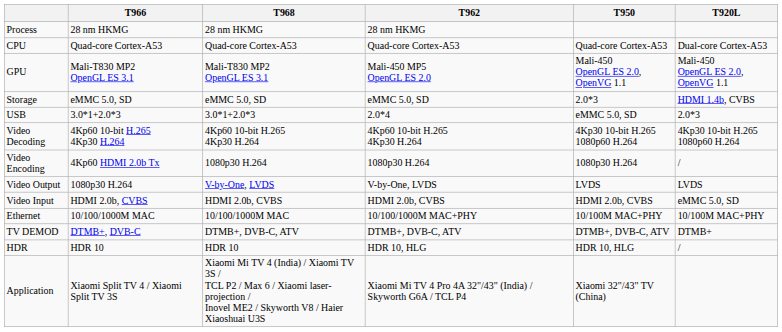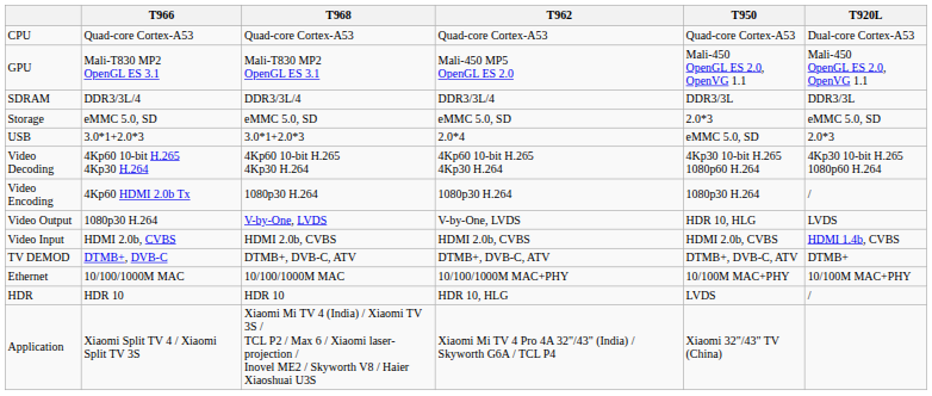 <table class="wikitable sticky-header">
 <tr>
 <th>　</th>
 <th>T966</th>
 <th>T968</th>
 <th>T962</th>
 <th>T950</th>
 <th>T920L</th>
-</tr>
-<tr>
-<td>Process</td>
-<td>28 nm HKMG</td>
-<td>28 nm HKMG</td>
-<td>28 nm HKMG</td>
-<td></td>
-<td></td>
 </tr>
 <tr>
 <td>CPU</td>
 <td>Quad-core Cortex-A53</td>
 <td>Quad-core Cortex-A53</td>
 <td>Quad-core Cortex-A53</td>
 <td>Quad-core Cortex-A53</td>
 <td>Dual-core Cortex-A53</td>
 </tr>
 <tr>
 <td>GPU</td>
 <td>Mali-T830 MP2<br><a href='#'>OpenGL ES 3.1</a></td>
 <td>Mali-T830 MP2<br><a href='#'>OpenGL ES 3.1</a></td>
 <td>Mali-450 MP5<br><a href='#'>OpenGL ES 2.0</a></td>
 <td>Mali-450<br><a href='#'>OpenGL ES 2.0</a>, <a href='#'>OpenVG</a> 1.1</td>
 <td>Mali-450<br><a href='#'>OpenGL ES 2.0</a>, <a href='#'>OpenVG</a> 1.1</td>
 </tr>
 <tr>
+<td>SDRAM</td>
+<td>DDR3/3L/4</td>
+<td>DDR3/3L/4</td>
+<td>DDR3/3L/4</td>
+<td>DDR3/3L</td>
+<td>DDR3/3L</td>
+</tr>
+<tr>
 <td>Storage</td>
 <td>eMMC 5.0, SD</td>
 <td>eMMC 5.0, SD</td>
 <td>eMMC 5.0, SD</td>
 <td>2.0*3</td>
-<td><a href='#'>HDMI 1.4b</a>, CVBS</td>
+<td>eMMC 5.0, SD</td>
 </tr>
 <tr>
 <td>USB</td>
 <td>3.0*1+2.0*3</td>
 <td>3.0*1+2.0*3</td>
 <td>2.0*4</td>
 <td>eMMC 5.0, SD</td>
 <td>2.0*3</td>
 </tr>
 <tr>
 <td>Video Decoding</td>
 <td>4Kp60 10-bit <a href='#'>H.265</a><br>4Kp30 <a href='#'>H.264</a></td>
 <td>4Kp60 10-bit H.265<br>4Kp30 H.264</td>
 <td>4Kp60 10-bit H.265<br>4Kp30 H.264</td>
 <td>4Kp30 10-bit H.265<br>1080p60 H.264</td>
 <td>4Kp30 10-bit H.265<br>1080p60 H.264</td>
 </tr>
 <tr>
 <td>Video Encoding</td>
 <td>4Kp60 <a href='#'>HDMI 2.0b Tx</a></td>
 <td>1080p30 H.264</td>
 <td>1080p30 H.264</td>
 <td>1080p30 H.264</td>
 <td>/</td>
 </tr>
 <tr>
 <td>Video Output</td>
 <td>1080p30 H.264</td>
 <td><a href='#'>V-by-One</a>, <a href='#'>LVDS</a></td>
 <td>V-by-One, LVDS</td>
-<td>LVDS</td>
+<td>HDR 10, HLG</td>
 <td>LVDS</td>
 </tr>
 <tr>
 <td>Video Input</td>
 <td>HDMI 2.0b, <a href='#'>CVBS</a></td>
 <td>HDMI 2.0b, CVBS</td>
 <td>HDMI 2.0b, CVBS</td>
 <td>HDMI 2.0b, CVBS</td>
-<td>eMMC 5.0, SD</td>
+<td><a href='#'>HDMI 1.4b</a>, CVBS</td>
+</tr>
+<tr>
+<td>TV DEMOD</td>
+<td><a href='#'>DTMB+</a>, <a href='#'>DVB-C</a></td>
+<td>DTMB+, DVB-C, ATV</td>
+<td>DTMB+, DVB-C, ATV</td>
+<td>DTMB+, DVB-C, ATV</td>
+<td>DTMB+</td>
 </tr>
 <tr>
 <td>Ethernet</td>
 <td>10/100/1000M MAC</td>
 <td>10/100/1000M MAC</td>
 <td>10/100/1000M MAC+PHY</td>
 <td>10/100M MAC+PHY</td>
 <td>10/100M MAC+PHY</td>
 </tr>
 <tr>
-<td>TV DEMOD</td>
-<td><a href='#'>DTMB+</a>, <a href='#'>DVB-C</a></td>
-<td>DTMB+, DVB-C, ATV</td>
-<td>DTMB+, DVB-C, ATV</td>
-<td>DTMB+, DVB-C, ATV</td>
-<td>DTMB+</td>
-</tr>
-<tr>
 <td>HDR</td>
 <td>HDR 10</td>
 <td>HDR 10</td>
 <td>HDR 10, HLG</td>
-<td>HDR 10, HLG</td>
+<td>LVDS</td>
 <td>/</td>
 </tr>
 <tr>
 <td>Application</td>
 <td>Xiaomi Split TV 4 / Xiaomi Split TV 3S</td>
 <td>Xiaomi Mi TV 4 (India) / Xiaomi TV 3S /<br>TCL P2 / Max 6 / Xiaomi laser-projection /<br>Inovel ME2 / Skyworth V8 / Haier Xiaoshuai U3S</td>
 <td>Xiaomi Mi TV 4 Pro 4A 32"/43" (India) / Skyworth G6A / TCL P4</td>
 <td>Xiaomi 32"/43" TV (China)</td>
 <td>　</td>
 </tr>
 </table>
